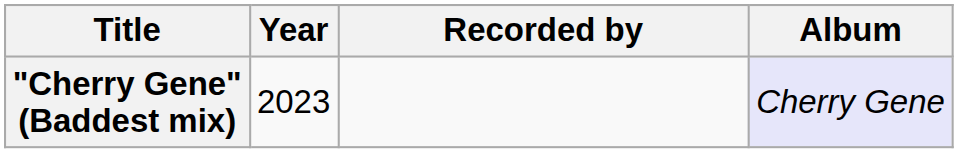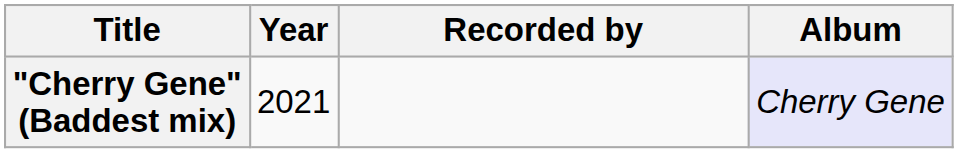 <table class="wikitable plainrowheaders" style="text-align:center">
 <tr>
 <th scope="col">Title</th>
 <th scope="col">Year</th>
 <th scope="col" style="width:12em">Recorded by</th>
 <th scope="col">Album</th>
 </tr>
 <tr>
 <th scope="row">"Cherry Gene"<br>(Baddest mix)</th>
-<td>2023</td>
+<td>2021</td>
 <td style="text-align:left"></td>
 <td style="background: lavender;"><em>Cherry Gene</em></td>
 </tr>
 </table>
